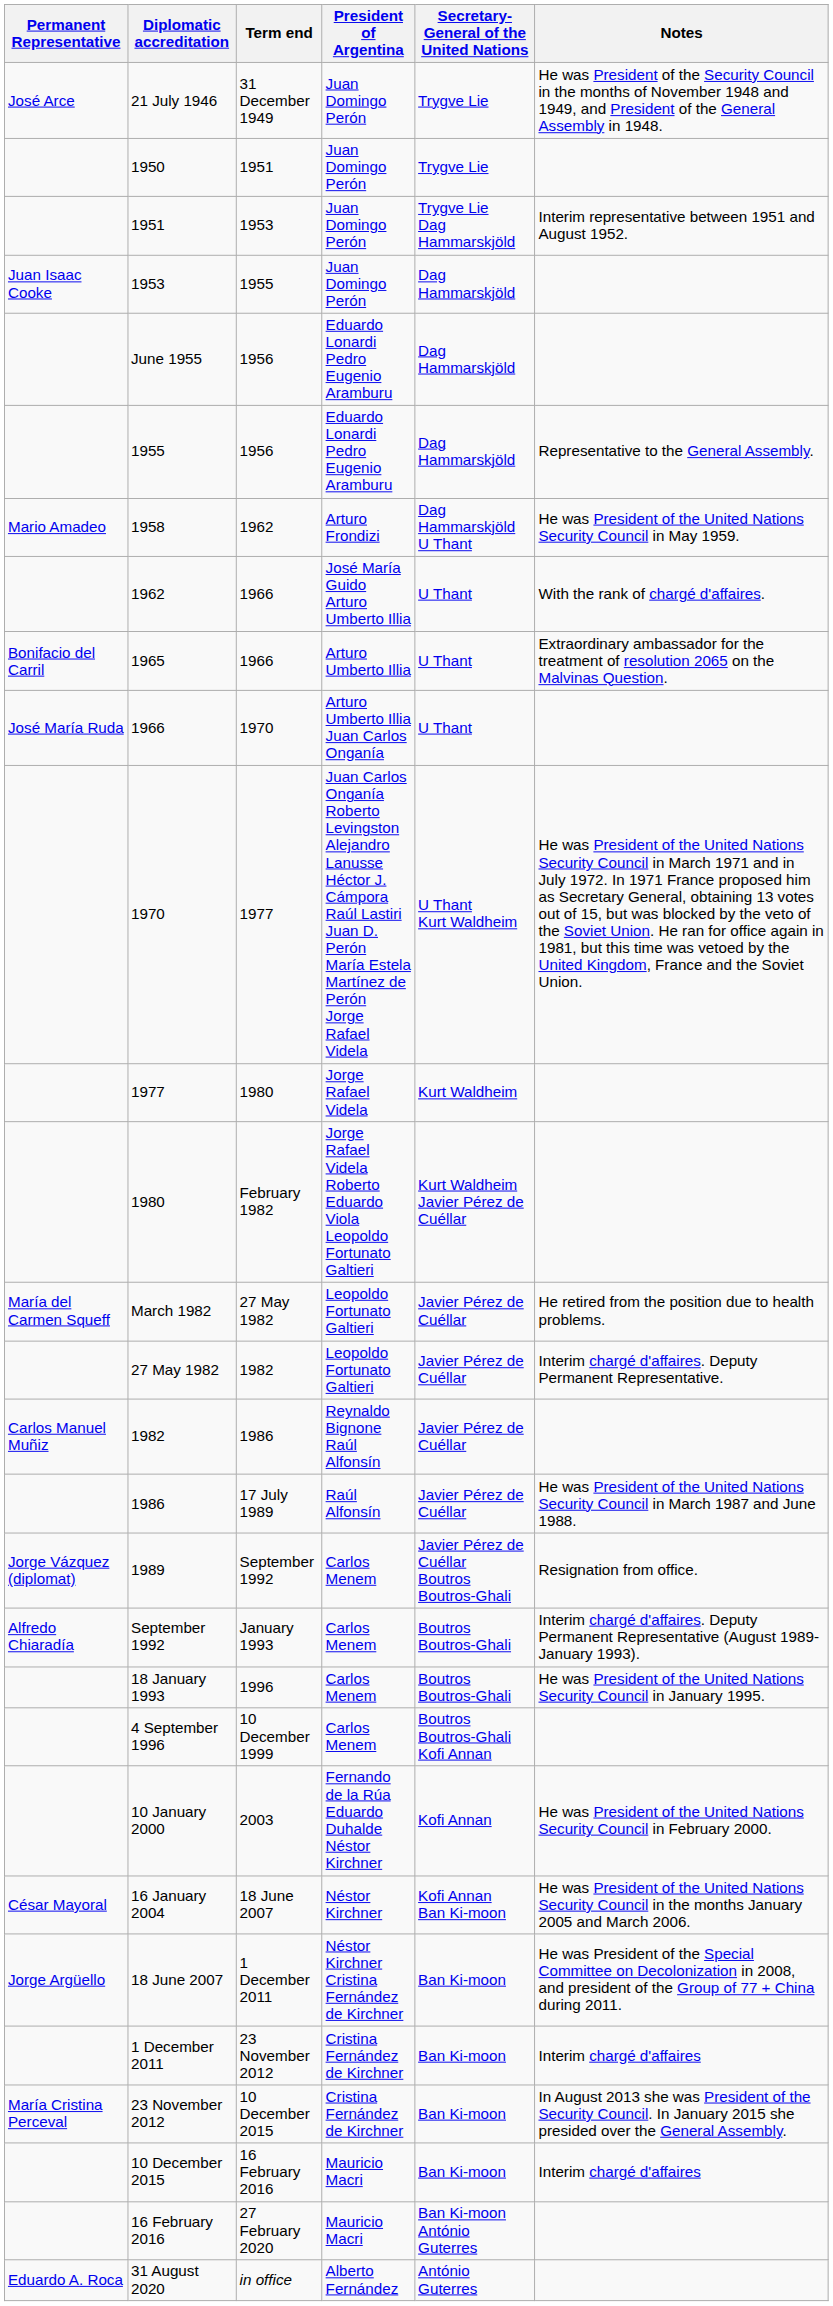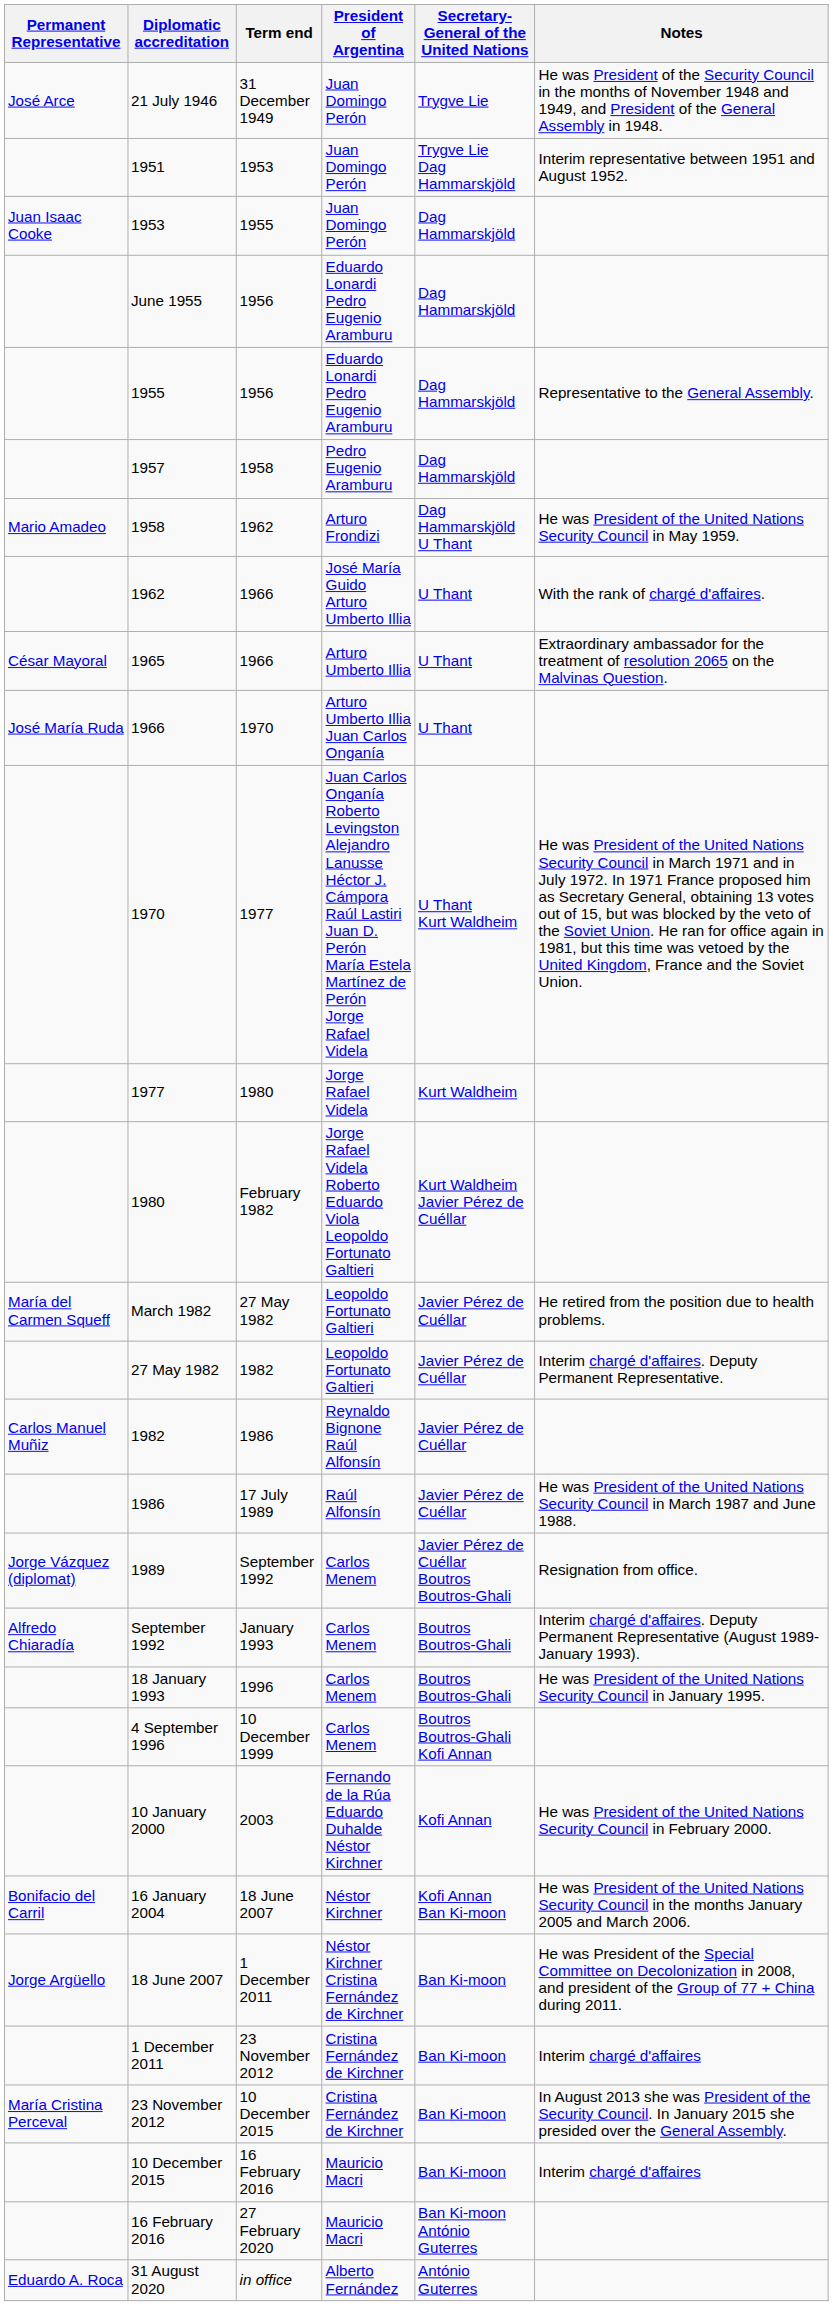 <table class="wikitable sortable">
 <tr>
 <th><a href='#'>Permanent Representative</a></th>
 <th><a href='#'>Diplomatic accreditation</a></th>
 <th>Term end</th>
 <th><a href='#'>President of Argentina</a></th>
 <th><a href='#'>Secretary-General of the United Nations</a></th>
 <th>Notes</th>
 </tr>
 <tr |->
 <td><a href='#'>José Arce</a></td>
 <td>21 July 1946</td>
 <td>31 December 1949</td>
 <td><a href='#'>Juan Domingo Perón</a></td>
 <td><a href='#'>Trygve Lie</a></td>
 <td>He was <a href='#'>President</a> of the <a href='#'>Security Council</a> in the months of November 1948 and 1949, and <a href='#'>President</a> of the <a href='#'>General Assembly</a> in 1948.</td>
-</tr>
-<tr>
-<td></td>
-<td>1950</td>
-<td>1951</td>
-<td><a href='#'>Juan Domingo Perón</a></td>
-<td><a href='#'>Trygve Lie</a></td>
-<td></td>
 </tr>
 <tr>
 <td></td>
 <td>1951</td>
 <td>1953</td>
 <td><a href='#'>Juan Domingo Perón</a></td>
 <td><a href='#'>Trygve Lie</a><br><a href='#'>Dag Hammarskjöld</a></td>
 <td>Interim representative between 1951 and August 1952.</td>
 </tr>
 <tr>
 <td><a href='#'>Juan Isaac Cooke</a></td>
 <td>1953</td>
 <td>1955</td>
 <td><a href='#'>Juan Domingo Perón</a></td>
 <td><a href='#'>Dag Hammarskjöld</a></td>
 <td></td>
 </tr>
 <tr>
 <td></td>
 <td>June 1955</td>
 <td>1956</td>
 <td><a href='#'>Eduardo Lonardi</a><br><a href='#'>Pedro Eugenio Aramburu</a></td>
 <td><a href='#'>Dag Hammarskjöld</a></td>
 <td></td>
 </tr>
 <tr>
 <td></td>
 <td>1955</td>
 <td>1956</td>
 <td><a href='#'>Eduardo Lonardi</a><br><a href='#'>Pedro Eugenio Aramburu</a></td>
 <td><a href='#'>Dag Hammarskjöld</a></td>
 <td>Representative to the <a href='#'>General Assembly</a>.</td>
 </tr>
 <tr>
+<td></td>
+<td>1957</td>
+<td>1958</td>
+<td><a href='#'>Pedro Eugenio Aramburu</a></td>
+<td><a href='#'>Dag Hammarskjöld</a></td>
+<td></td>
+</tr>
+<tr>
 <td><a href='#'>Mario Amadeo</a></td>
 <td>1958</td>
 <td>1962</td>
 <td><a href='#'>Arturo Frondizi</a></td>
 <td><a href='#'>Dag Hammarskjöld</a><br><a href='#'>U Thant</a></td>
 <td>He was <a href='#'>President of the United Nations Security Council</a> in May 1959.</td>
 </tr>
 <tr>
 <td></td>
 <td>1962</td>
 <td>1966</td>
 <td><a href='#'>José María Guido</a><br><a href='#'>Arturo Umberto Illia</a></td>
 <td><a href='#'>U Thant</a></td>
 <td>With the rank of <a href='#'>chargé d'affaires</a>.</td>
 </tr>
 <tr>
-<td><a href='#'>Bonifacio del Carril</a></td>
+<td><a href='#'>César Mayoral</a></td>
 <td>1965</td>
 <td>1966</td>
 <td><a href='#'>Arturo Umberto Illia</a></td>
 <td><a href='#'>U Thant</a></td>
 <td>Extraordinary ambassador for the treatment of <a href='#'>resolution 2065</a> on the <a href='#'>Malvinas Question</a>.</td>
 </tr>
 <tr>
 <td><a href='#'>José María Ruda</a></td>
 <td>1966</td>
 <td>1970</td>
 <td><a href='#'>Arturo Umberto Illia</a><br><a href='#'>Juan Carlos Onganía</a></td>
 <td><a href='#'>U Thant</a></td>
 <td></td>
 </tr>
 <tr>
 <td></td>
 <td>1970</td>
 <td>1977</td>
 <td><a href='#'>Juan Carlos Onganía</a><br><a href='#'>Roberto Levingston</a><br><a href='#'>Alejandro Lanusse</a><br><a href='#'>Héctor J. Cámpora</a><br><a href='#'>Raúl Lastiri</a><br><a href='#'>Juan D. Perón</a><br><a href='#'>María Estela Martínez de Perón</a><br><a href='#'>Jorge Rafael Videla</a></td>
 <td><a href='#'>U Thant</a><br><a href='#'>Kurt Waldheim</a></td>
 <td>He was <a href='#'>President of the United Nations Security Council</a> in March 1971 and in July 1972. In 1971 France proposed him as Secretary General, obtaining 13 votes out of 15, but was blocked by the veto of the <a href='#'>Soviet Union</a>. He ran for office again in 1981, but this time was vetoed by the <a href='#'>United Kingdom</a>, France and the Soviet Union.</td>
 </tr>
 <tr>
 <td></td>
 <td>1977</td>
 <td>1980</td>
 <td><a href='#'>Jorge Rafael Videla</a></td>
 <td><a href='#'>Kurt Waldheim</a></td>
 <td></td>
 </tr>
 <tr>
 <td></td>
 <td>1980</td>
 <td>February 1982</td>
 <td><a href='#'>Jorge Rafael Videla</a><br><a href='#'>Roberto Eduardo Viola</a><br><a href='#'>Leopoldo Fortunato Galtieri</a></td>
 <td><a href='#'>Kurt Waldheim</a><br><a href='#'>Javier Pérez de Cuéllar</a></td>
 <td></td>
 </tr>
 <tr>
 <td><a href='#'>María del Carmen Squeff</a></td>
 <td>March 1982</td>
 <td>27 May 1982</td>
 <td><a href='#'>Leopoldo Fortunato Galtieri</a></td>
 <td><a href='#'>Javier Pérez de Cuéllar</a></td>
 <td>He retired from the position due to health problems.</td>
 </tr>
 <tr>
 <td></td>
 <td>27 May 1982</td>
 <td>1982</td>
 <td><a href='#'>Leopoldo Fortunato Galtieri</a></td>
 <td><a href='#'>Javier Pérez de Cuéllar</a></td>
 <td>Interim <a href='#'>chargé d'affaires</a>. Deputy Permanent Representative.</td>
 </tr>
 <tr>
 <td><a href='#'>Carlos Manuel Muñiz</a></td>
 <td>1982</td>
 <td>1986</td>
 <td><a href='#'>Reynaldo Bignone</a><br><a href='#'>Raúl Alfonsín</a></td>
 <td><a href='#'>Javier Pérez de Cuéllar</a></td>
 <td></td>
 </tr>
 <tr>
 <td></td>
 <td>1986</td>
 <td>17 July 1989</td>
 <td><a href='#'>Raúl Alfonsín</a></td>
 <td><a href='#'>Javier Pérez de Cuéllar</a></td>
 <td>He was <a href='#'>President of the United Nations Security Council</a> in March 1987 and June 1988.</td>
 </tr>
 <tr>
 <td><a href='#'>Jorge Vázquez (diplomat)</a></td>
 <td>1989</td>
 <td>September 1992</td>
 <td><a href='#'>Carlos Menem</a></td>
 <td><a href='#'>Javier Pérez de Cuéllar</a><br><a href='#'>Boutros Boutros-Ghali</a></td>
 <td>Resignation from office.</td>
 </tr>
 <tr>
 <td><a href='#'>Alfredo Chiaradía</a></td>
 <td>September 1992</td>
 <td>January 1993</td>
 <td><a href='#'>Carlos Menem</a></td>
 <td><a href='#'>Boutros Boutros-Ghali</a></td>
 <td>Interim <a href='#'>chargé d'affaires</a>. Deputy Permanent Representative (August 1989-January 1993).</td>
 </tr>
 <tr>
 <td></td>
 <td>18 January 1993</td>
 <td>1996</td>
 <td><a href='#'>Carlos Menem</a></td>
 <td><a href='#'>Boutros Boutros-Ghali</a></td>
 <td>He was <a href='#'>President of the United Nations Security Council</a> in January 1995.</td>
 </tr>
 <tr>
 <td></td>
 <td>4 September 1996</td>
 <td>10 December 1999</td>
 <td><a href='#'>Carlos Menem</a></td>
 <td><a href='#'>Boutros Boutros-Ghali</a><br><a href='#'>Kofi Annan</a></td>
 <td></td>
 </tr>
 <tr>
 <td></td>
 <td>10 January 2000</td>
 <td>2003</td>
 <td><a href='#'>Fernando de la Rúa</a><br><a href='#'>Eduardo Duhalde</a><br><a href='#'>Néstor Kirchner</a></td>
 <td><a href='#'>Kofi Annan</a></td>
 <td>He was <a href='#'>President of the United Nations Security Council</a> in February 2000.</td>
 </tr>
 <tr>
-<td><a href='#'>César Mayoral</a></td>
+<td><a href='#'>Bonifacio del Carril</a></td>
 <td>16 January 2004</td>
 <td>18 June 2007</td>
 <td><a href='#'>Néstor Kirchner</a></td>
 <td><a href='#'>Kofi Annan</a><br><a href='#'>Ban Ki-moon</a></td>
 <td>He was <a href='#'>President of the United Nations Security Council</a> in the months January 2005 and March 2006.</td>
 </tr>
 <tr>
 <td><a href='#'>Jorge Argüello</a></td>
 <td>18 June 2007</td>
 <td>1 December 2011</td>
 <td><a href='#'>Néstor Kirchner</a><br><a href='#'>Cristina Fernández de Kirchner</a></td>
 <td><a href='#'>Ban Ki-moon</a></td>
 <td>He was President of the <a href='#'>Special Committee on Decolonization</a> in 2008, and president of the <a href='#'>Group of 77 + China</a> during 2011.</td>
 </tr>
 <tr>
 <td></td>
 <td>1 December 2011</td>
 <td>23 November 2012</td>
 <td><a href='#'>Cristina Fernández de Kirchner</a></td>
 <td><a href='#'>Ban Ki-moon</a></td>
 <td>Interim <a href='#'>chargé d'affaires</a></td>
 </tr>
 <tr>
 <td><a href='#'>María Cristina Perceval</a></td>
 <td>23 November 2012</td>
 <td>10 December 2015</td>
 <td><a href='#'>Cristina Fernández de Kirchner</a></td>
 <td><a href='#'>Ban Ki-moon</a></td>
 <td>In August 2013 she was <a href='#'>President of the Security Council</a>. In January 2015 she presided over the <a href='#'>General Assembly</a>.</td>
 </tr>
 <tr>
 <td></td>
 <td>10 December 2015</td>
 <td>16 February 2016</td>
 <td><a href='#'>Mauricio Macri</a></td>
 <td><a href='#'>Ban Ki-moon</a></td>
 <td>Interim <a href='#'>chargé d'affaires</a></td>
 </tr>
 <tr>
 <td></td>
 <td>16 February 2016</td>
 <td>27 February 2020</td>
 <td><a href='#'>Mauricio Macri</a></td>
 <td><a href='#'>Ban Ki-moon</a><br><a href='#'>António Guterres</a></td>
 <td></td>
 </tr>
 <tr>
 <td><a href='#'>Eduardo A. Roca</a></td>
 <td>31 August 2020</td>
 <td><em>in office</em></td>
 <td><a href='#'>Alberto Fernández</a></td>
 <td><a href='#'>António Guterres</a></td>
 <td></td>
 </tr>
 </table>
